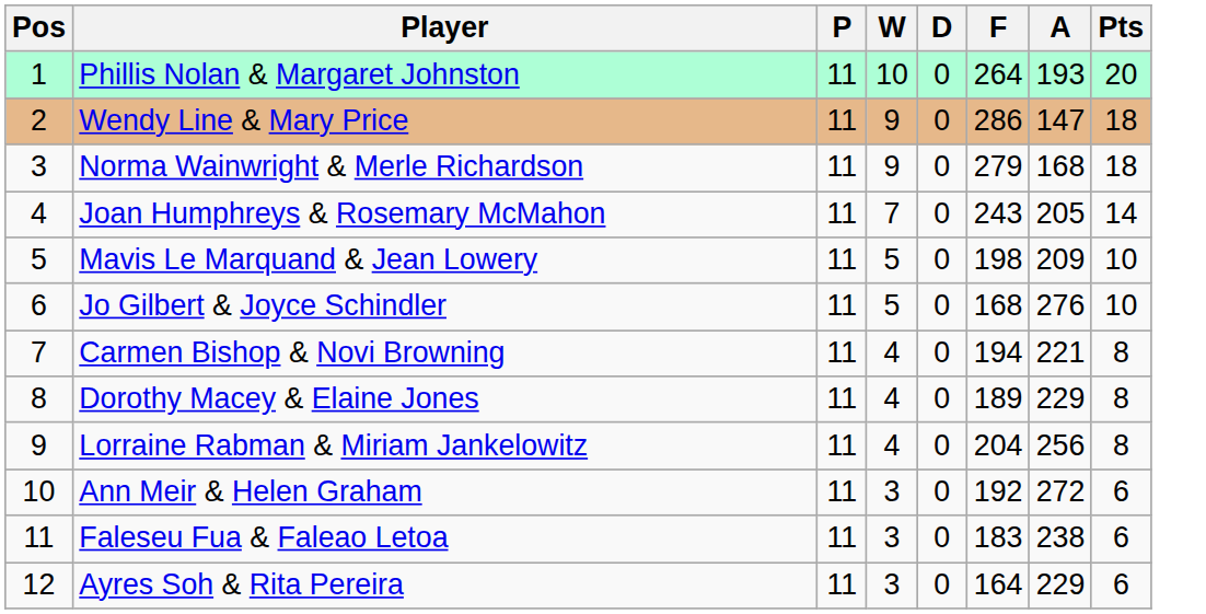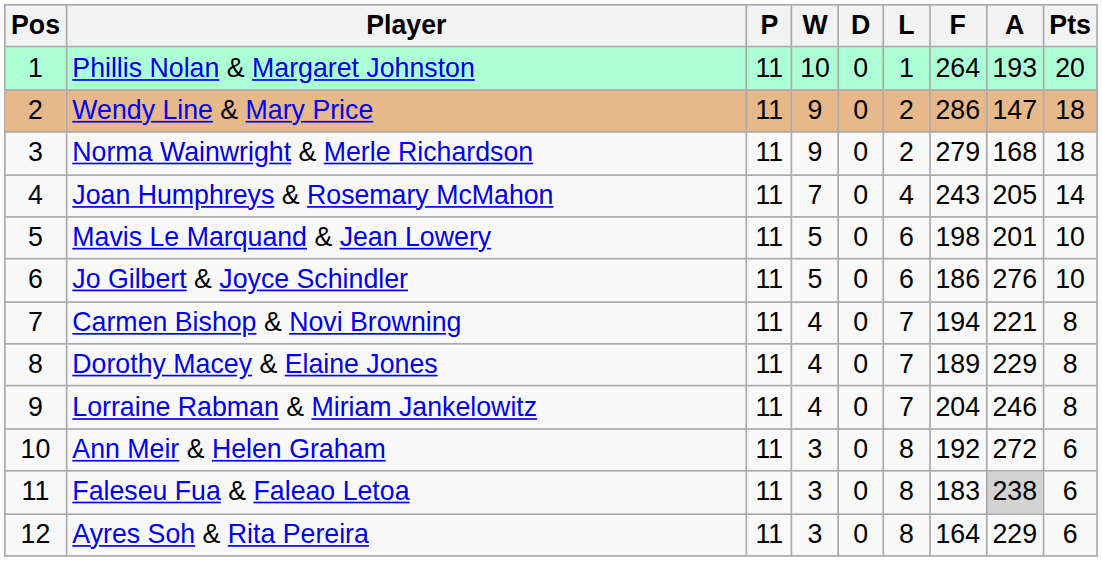 <table class="wikitable" style="font-size: 100%">
 <tr>
 <th width=20>Pos</th>
 <th width=400>Player</th>
 <th width=20>P</th>
 <th width=20>W</th>
 <th width=20>D</th>
+<th width=20>L</th>
 <th width=20>F</th>
 <th width=20>A</th>
 <th width=20>Pts</th>
 </tr>
 <tr align=center style="background: #ADFFD6;">
 <td>1</td>
 <td align="left"> <a href='#'>Phillis Nolan</a> & <a href='#'>Margaret Johnston</a></td>
 <td>11</td>
 <td>10</td>
 <td>0</td>
+<td>1</td>
 <td>264</td>
 <td>193</td>
 <td>20</td>
 </tr>
 <tr align=center style="background: #E6B88A;">
 <td>2</td>
 <td align="left"> <a href='#'>Wendy Line</a> & <a href='#'>Mary Price</a></td>
 <td>11</td>
 <td>9</td>
 <td>0</td>
+<td>2</td>
 <td>286</td>
 <td>147</td>
 <td>18</td>
 </tr>
 <tr align=center>
 <td>3</td>
 <td align="left"> <a href='#'>Norma Wainwright</a> & <a href='#'>Merle Richardson</a></td>
 <td>11</td>
 <td>9</td>
 <td>0</td>
+<td>2</td>
 <td>279</td>
 <td>168</td>
 <td>18</td>
 </tr>
 <tr align=center>
 <td>4</td>
 <td align="left"> <a href='#'>Joan Humphreys</a> & <a href='#'>Rosemary McMahon</a></td>
 <td>11</td>
 <td>7</td>
 <td>0</td>
+<td>4</td>
 <td>243</td>
 <td>205</td>
 <td>14</td>
 </tr>
 <tr align=center>
 <td>5</td>
 <td align="left"> <a href='#'>Mavis Le Marquand</a> & <a href='#'>Jean Lowery</a></td>
 <td>11</td>
 <td>5</td>
 <td>0</td>
+<td>6</td>
 <td>198</td>
-<td>209</td>
+<td>201</td>
 <td>10</td>
 </tr>
 <tr align=center>
 <td>6</td>
 <td align="left"> <a href='#'>Jo Gilbert</a> & <a href='#'>Joyce Schindler</a></td>
 <td>11</td>
 <td>5</td>
 <td>0</td>
-<td>168</td>
+<td>6</td>
+<td>186</td>
 <td>276</td>
 <td>10</td>
 </tr>
 <tr align=center>
 <td>7</td>
 <td align="left"> <a href='#'>Carmen Bishop</a> & <a href='#'>Novi Browning</a></td>
 <td>11</td>
 <td>4</td>
 <td>0</td>
+<td>7</td>
 <td>194</td>
 <td>221</td>
 <td>8</td>
 </tr>
 <tr align=center>
 <td>8</td>
 <td align="left"> <a href='#'>Dorothy Macey</a> & <a href='#'>Elaine Jones</a></td>
 <td>11</td>
 <td>4</td>
 <td>0</td>
+<td>7</td>
 <td>189</td>
 <td>229</td>
 <td>8</td>
 </tr>
 <tr align=center>
 <td>9</td>
 <td align="left"> <a href='#'>Lorraine Rabman</a> & <a href='#'>Miriam Jankelowitz</a></td>
 <td>11</td>
 <td>4</td>
 <td>0</td>
+<td>7</td>
 <td>204</td>
-<td>256</td>
+<td>246</td>
 <td>8</td>
 </tr>
 <tr align=center>
 <td>10</td>
 <td align="left"> <a href='#'>Ann Meir</a> & <a href='#'>Helen Graham</a></td>
 <td>11</td>
 <td>3</td>
 <td>0</td>
+<td>8</td>
 <td>192</td>
 <td>272</td>
 <td>6</td>
 </tr>
 <tr align=center>
 <td>11</td>
 <td align="left"> <a href='#'>Faleseu Fua</a> & <a href='#'>Faleao Letoa</a></td>
 <td>11</td>
 <td>3</td>
 <td>0</td>
+<td>8</td>
 <td>183</td>
-<td>238</td>
+<td style="background: lightgrey;">238</td>
 <td>6</td>
 </tr>
 <tr align=center>
 <td>12</td>
 <td align="left"> <a href='#'>Ayres Soh</a> & <a href='#'>Rita Pereira</a></td>
 <td>11</td>
 <td>3</td>
 <td>0</td>
+<td>8</td>
 <td>164</td>
 <td>229</td>
 <td>6</td>
 </tr>
 </table>
